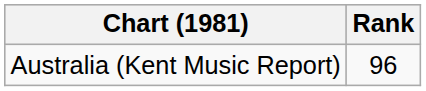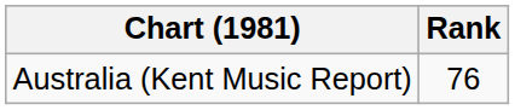 <table class="wikitable sortable">
 <tr>
 <th>Chart (1981)</th>
 <th>Rank</th>
 </tr>
 <tr>
 <td>Australia (Kent Music Report)</td>
-<td align="center">96</td>
+<td align="center">76</td>
 </tr>
 </table>
